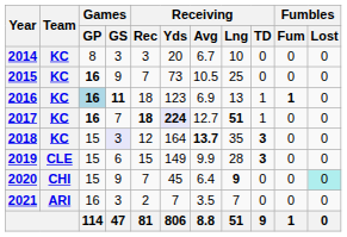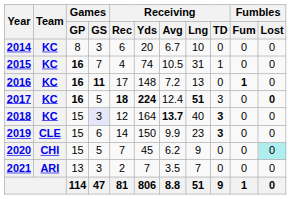 <table class="wikitable" style="text-align: center;">
 <tr>
 <th rowspan="2">Year</th>
 <th rowspan="2">Team</th>
 <th colspan="2">Games</th>
 <th colspan="5">Receiving</th>
 <th colspan="2">Fumbles</th>
 </tr>
 <tr>
 <th>GP</th>
 <th>GS</th>
 <th>Rec</th>
 <th>Yds</th>
 <th>Avg</th>
 <th>Lng</th>
 <th>TD</th>
 <th>Fum</th>
 <th>Lost</th>
 </tr>
 <tr>
 <th><a href='#'>2014</a></th>
 <th><a href='#'>KC</a></th>
 <td>8</td>
 <td>3</td>
-<td>3</td>
+<td>6</td>
 <td>20</td>
 <td>6.7</td>
 <td>10</td>
 <td>0</td>
 <td>0</td>
 <td>0</td>
 </tr>
 <tr>
 <th><a href='#'>2015</a></th>
 <th><a href='#'>KC</a></th>
 <td><strong>16</strong></td>
-<td>9</td>
 <td>7</td>
-<td>73</td>
+<td>4</td>
+<td>74</td>
 <td>10.5</td>
-<td>25</td>
-<td>0</td>
+<td>31</td>
+<td>1</td>
 <td>0</td>
 <td>0</td>
 </tr>
 <tr>
 <th><a href='#'>2016</a></th>
 <th><a href='#'>KC</a></th>
-<td style="background: lightblue;"><strong>16</strong></td>
+<td><strong>16</strong></td>
 <td><strong>11</strong></td>
-<td>18</td>
-<td>123</td>
-<td>6.9</td>
+<td>17</td>
+<td>148</td>
+<td>7.2</td>
 <td>13</td>
-<td>1</td>
+<td>0</td>
 <td><strong>1</strong></td>
 <td>0</td>
 </tr>
 <tr>
 <th><a href='#'>2017</a></th>
 <th><a href='#'>KC</a></th>
 <td><strong>16</strong></td>
-<td>7</td>
+<td>5</td>
 <td><strong>18</strong></td>
-<td style="background: lavender;"><strong>224</strong></td>
-<td>12.7</td>
+<td><strong>224</strong></td>
+<td>12.4</td>
 <td><strong>51</strong></td>
-<td>1</td>
+<td>3</td>
 <td>0</td>
-<td>0</td>
+<td><strong>0</strong></td>
 </tr>
 <tr>
 <th><a href='#'>2018</a></th>
 <th><a href='#'>KC</a></th>
 <td>15</td>
 <td style="background: lavender;">3</td>
 <td>12</td>
 <td>164</td>
 <td><strong>13.7</strong></td>
-<td>35</td>
+<td>40</td>
 <td><strong>3</strong></td>
 <td>0</td>
 <td>0</td>
 </tr>
 <tr>
 <th><a href='#'>2019</a></th>
 <th><a href='#'>CLE</a></th>
 <td>15</td>
 <td>6</td>
-<td>15</td>
-<td>149</td>
+<td>14</td>
+<td>150</td>
 <td>9.9</td>
-<td>28</td>
+<td>23</td>
 <td><strong>3</strong></td>
 <td>0</td>
 <td>0</td>
 </tr>
 <tr>
 <th><a href='#'>2020</a></th>
 <th><a href='#'>CHI</a></th>
 <td>15</td>
-<td>9</td>
+<td>5</td>
 <td>7</td>
 <td>45</td>
-<td>6.4</td>
-<td><strong>9</strong></td>
+<td>6.2</td>
+<td>9</td>
 <td>0</td>
 <td>0</td>
 <td style="background: paleturquoise;">0</td>
 </tr>
 <tr>
 <th><a href='#'>2021</a></th>
 <th><a href='#'>ARI</a></th>
-<td>16</td>
+<td>13</td>
 <td>3</td>
 <td>2</td>
 <td>7</td>
 <td>3.5</td>
 <td>7</td>
 <td>0</td>
 <td>0</td>
 <td>0</td>
 </tr>
 <tr>
 <th colspan="2"></th>
 <th>114</th>
 <th>47</th>
 <th>81</th>
 <th>806</th>
 <th>8.8</th>
 <th>51</th>
 <th>9</th>
 <th>1</th>
 <th>0</th>
 </tr>
 </table>
